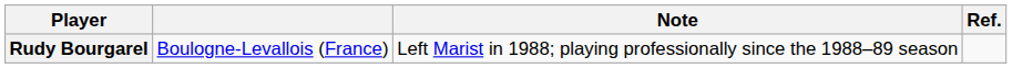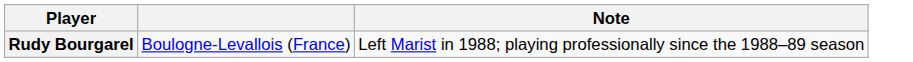 <table class="wikitable sortable plainrowheaders" style="text-align:left; font-size:95%">
 <tr>
 <th>Player</th>
 <th></th>
 <th class=unsortable>Note</th>
-<th class=unsortable>Ref.</th>
 </tr>
 <tr>
 <th scope="row"> Rudy Bourgarel</th>
 <td><a href='#'>Boulogne-Levallois</a> (<a href='#'>France</a>)</td>
 <td>Left <a href='#'>Marist</a> in 1988; playing professionally since the 1988–89 season</td>
-<td align=center></td>
 </tr>
 </table>
